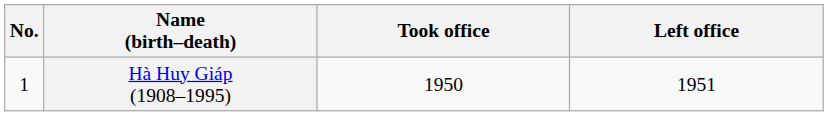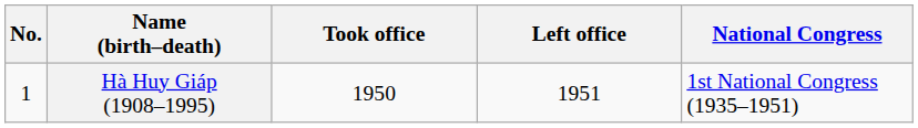 <table class="wikitable" width=76%>
 <tr>
 <th scope="col" style="width:1em;">No.<br></th>
 <th scope="col" style="width:13em;">Name<br>(birth–death)</th>
 <th scope="col" style="width:12em;">Took office</th>
 <th scope="col" style="width:12em;">Left office</th>
+<th scope="col" style="width:13em;"><a href='#'>National Congress</a></th>
 </tr>
 <tr>
 <td align="center">1</td>
 <th align="center" scope="row" style="font-weight:normal;"><a href='#'>Hà Huy Giáp</a><br>(1908–1995)</th>
 <td align="center">1950</td>
 <td align="center">1951</td>
+<td><a href='#'>1st National Congress</a><br>(1935–1951)</td>
 </tr>
 </table>
